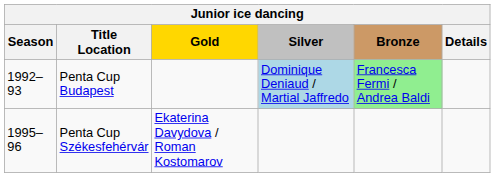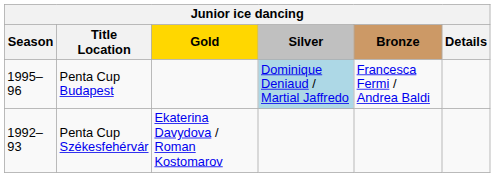 <table class="wikitable">
 <tr>
 <th colspan=6>Junior ice dancing</th>
 </tr>
 <tr>
 <th>Season</th>
 <th>Title <br>Location</th>
 <td align=center bgcolor=gold><strong>Gold</strong></td>
 <td align=center bgcolor=silver><strong>Silver</strong></td>
 <td align=center bgcolor=cc9966><strong>Bronze</strong></td>
 <th>Details</th>
 </tr>
 <tr>
-<td>1992–93</td>
+<td>1995–96</td>
 <td>Penta Cup <br><a href='#'>Budapest</a></td>
 <td></td>
 <td style="background: lightblue;"> <a href='#'>Dominique Deniaud</a> / <a href='#'>Martial Jaffredo</a></td>
-<td style="background: lightgreen;"> <a href='#'>Francesca Fermi</a> / <a href='#'>Andrea Baldi</a></td>
+<td> <a href='#'>Francesca Fermi</a> / <a href='#'>Andrea Baldi</a></td>
 <td></td>
 </tr>
 <tr>
-<td>1995–96</td>
+<td>1992–93</td>
 <td>Penta Cup <br><a href='#'>Székesfehérvár</a></td>
 <td> <a href='#'>Ekaterina Davydova</a> / <a href='#'>Roman Kostomarov</a></td>
 <td></td>
 <td></td>
 <td></td>
 </tr>
 </table>
